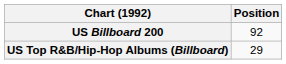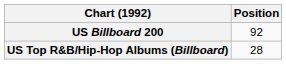 <table class="wikitable sortable plainrowheaders" style="text-align:center">
 <tr>
 <th scope="col">Chart (1992)</th>
 <th scope="col">Position</th>
 </tr>
 <tr>
 <th scope="row">US <em>Billboard</em> 200</th>
 <td>92</td>
 </tr>
 <tr>
 <th scope="row">US Top R&B/Hip-Hop Albums (<em>Billboard</em>)</th>
-<td>29</td>
+<td>28</td>
 </tr>
 </table>
